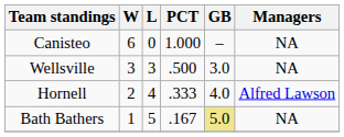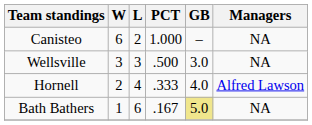 <table class="wikitable">
 <tr>
 <th>Team standings</th>
 <th>W</th>
 <th>L</th>
 <th>PCT</th>
 <th>GB</th>
 <th>Managers</th>
 </tr>
 <tr align=center>
 <td>Canisteo</td>
 <td>6</td>
-<td>0</td>
+<td>2</td>
 <td>1.000</td>
 <td>–</td>
 <td>NA</td>
 </tr>
 <tr align=center>
 <td>Wellsville</td>
 <td>3</td>
 <td>3</td>
 <td>.500</td>
 <td>3.0</td>
 <td>NA</td>
 </tr>
 <tr align=center>
 <td>Hornell</td>
 <td>2</td>
 <td>4</td>
 <td>.333</td>
 <td>4.0</td>
 <td><a href='#'>Alfred Lawson</a></td>
 </tr>
 <tr align=center>
 <td>Bath Bathers</td>
 <td>1</td>
-<td>5</td>
+<td>6</td>
 <td>.167</td>
 <td style="background: khaki;">5.0</td>
 <td>NA</td>
 </tr>
 <tr align=center>
 </tr>
 </table>
